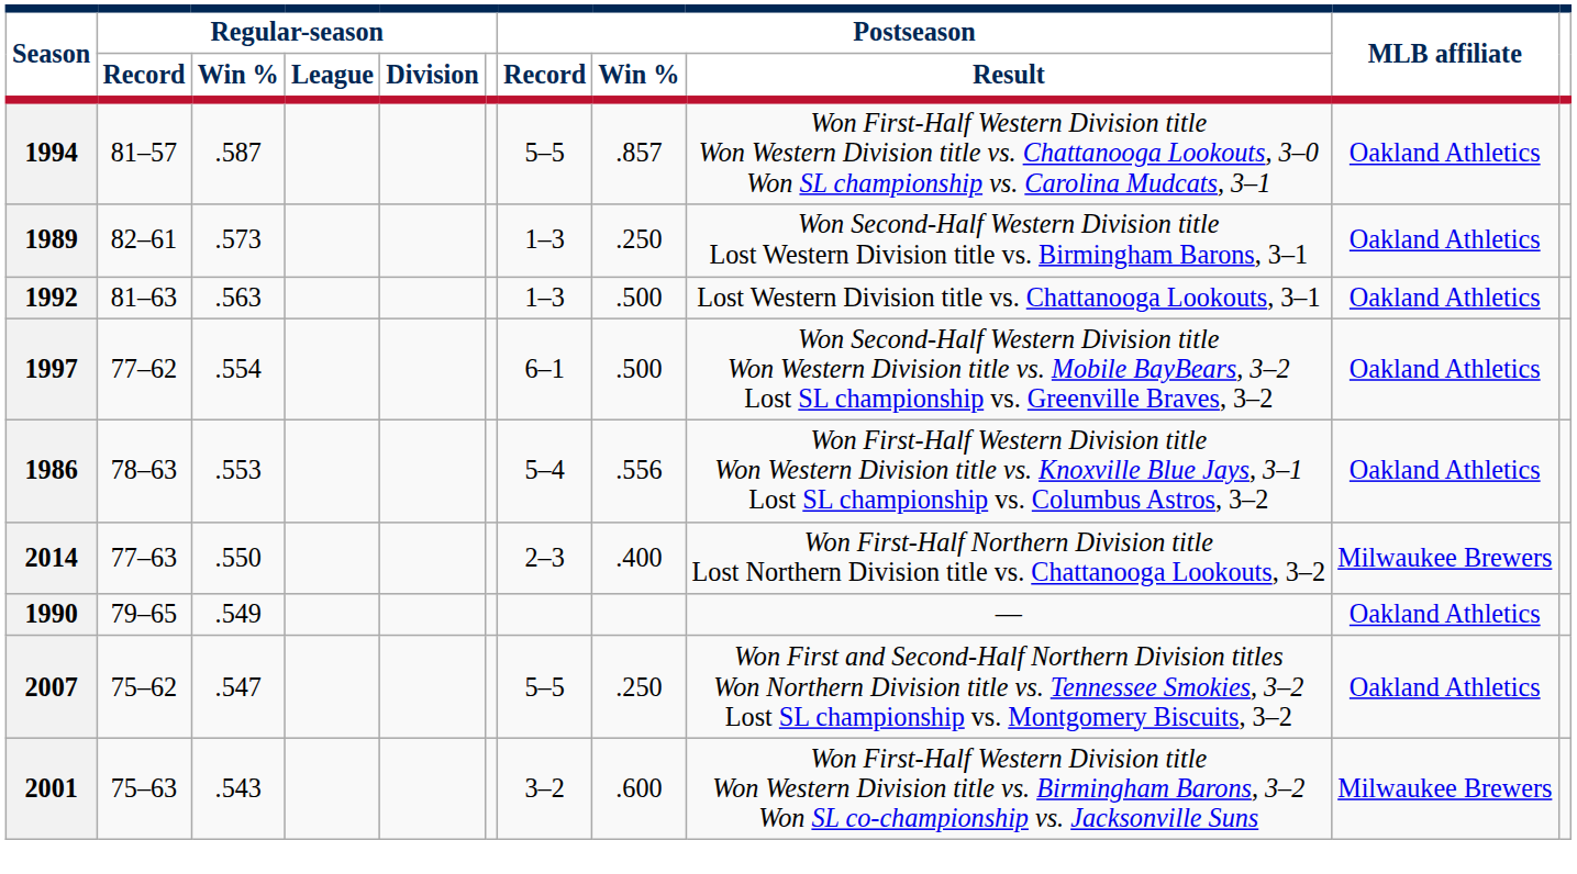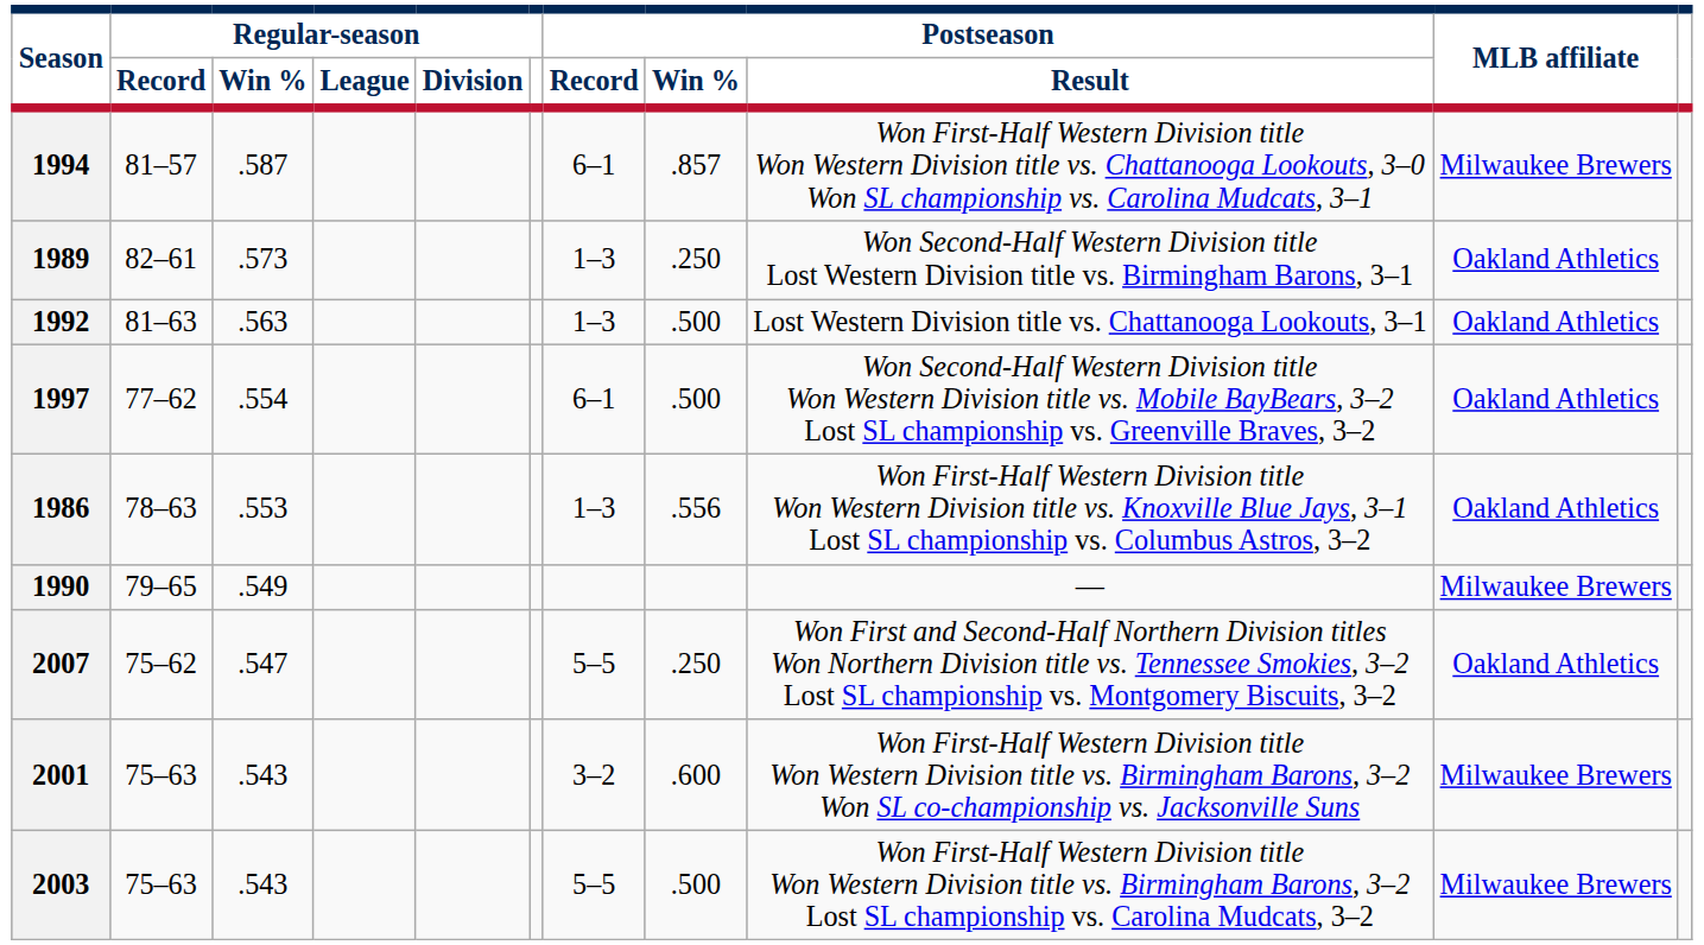 <table class="wikitable plainrowheaders" style="margin: 1em auto 1em auto; text-align:center;">
 <tr>
 <th rowspan="2" scope="col" style="background-color:#ffffff; border-top:#002754 5px solid; border-bottom:#bd1130 5px solid; color:#002754">Season</th>
 <th colspan="5" scope="col" style="background-color:#ffffff; border-top:#002754 5px solid; color:#002754">Regular-season</th>
 <th colspan="3" scope="col" style="background-color:#ffffff; border-top:#002754 5px solid; color:#002754 ">Postseason</th>
 <th rowspan="2" scope="col" style="background-color:#ffffff; border-top:#002754 5px solid; border-bottom:#bd1130 5px solid; color:#002754">MLB affiliate</th>
 <th rowspan="2" class="unsortable" scope="col" style="background-color:#ffffff; border-top:#002754 5px solid; border-bottom:#bd1130 5px solid; color:#002754"></th>
 </tr>
 <tr>
 <th scope="col" style="background-color:#ffffff; border-bottom:#bd1130 5px solid; color:#002754">Record</th>
 <th scope="col" style="background-color:#ffffff; border-bottom:#bd1130 5px solid; color:#002754">Win %</th>
 <th scope="col" style="background-color:#ffffff; border-bottom:#bd1130 5px solid; color:#002754">League</th>
 <th scope="col" style="background-color:#ffffff; border-bottom:#bd1130 5px solid; color:#002754">Division</th>
 <th scope="col" style="background-color:#ffffff; border-bottom:#bd1130 5px solid; color:#002754"></th>
 <th scope="col" style="background-color:#ffffff; border-bottom:#bd1130 5px solid; color:#002754">Record</th>
 <th scope="col" style="background-color:#ffffff; border-bottom:#bd1130 5px solid; color:#002754">Win %</th>
 <th class="unsortable" scope="col" style="background-color:#ffffff; border-bottom:#bd1130 5px solid; color:#002754">Result</th>
 </tr>
 <tr>
 <th scope="row" style="text-align:center">1994</th>
 <td>81–57</td>
 <td>.587</td>
 <td></td>
 <td></td>
 <td></td>
-<td>5–5</td>
+<td>6–1</td>
 <td>.857</td>
 <td><em>Won First-Half Western Division title<br>Won Western Division title vs. <a href='#'>Chattanooga Lookouts</a>, 3–0<br>Won <a href='#'>SL championship</a> vs. <a href='#'>Carolina Mudcats</a>, 3–1</em></td>
-<td><a href='#'>Oakland Athletics</a></td>
+<td><a href='#'>Milwaukee Brewers</a></td>
 <td></td>
 </tr>
 <tr>
 <th scope="row" style="text-align:center">1989</th>
 <td>82–61</td>
 <td>.573</td>
 <td></td>
 <td></td>
 <td></td>
 <td>1–3</td>
 <td>.250</td>
 <td><em>Won Second-Half Western Division title</em><br>Lost Western Division title vs. <a href='#'>Birmingham Barons</a>, 3–1</td>
 <td><a href='#'>Oakland Athletics</a></td>
 <td></td>
 </tr>
 <tr>
 <th scope="row" style="text-align:center">1992</th>
 <td>81–63</td>
 <td>.563</td>
 <td></td>
 <td></td>
 <td></td>
 <td>1–3</td>
 <td>.500</td>
 <td>Lost Western Division title vs. <a href='#'>Chattanooga Lookouts</a>, 3–1</td>
 <td><a href='#'>Oakland Athletics</a></td>
 <td></td>
 </tr>
 <tr>
 <th scope="row" style="text-align:center">1997</th>
 <td>77–62</td>
 <td>.554</td>
 <td></td>
 <td></td>
 <td></td>
 <td>6–1</td>
 <td>.500</td>
 <td><em>Won Second-Half Western Division title<br>Won Western Division title vs. <a href='#'>Mobile BayBears</a>, 3–2</em><br>Lost <a href='#'>SL championship</a> vs. <a href='#'>Greenville Braves</a>, 3–2</td>
 <td><a href='#'>Oakland Athletics</a></td>
 <td></td>
 </tr>
 <tr>
 <th scope="row" style="text-align:center">1986</th>
 <td>78–63</td>
 <td>.553</td>
 <td></td>
 <td></td>
 <td></td>
-<td>5–4</td>
+<td>1–3</td>
 <td>.556</td>
 <td><em>Won First-Half Western Division title<br>Won Western Division title vs. <a href='#'>Knoxville Blue Jays</a>, 3–1</em><br>Lost <a href='#'>SL championship</a> vs. <a href='#'>Columbus Astros</a>, 3–2</td>
 <td><a href='#'>Oakland Athletics</a></td>
-<td></td>
-</tr>
-<tr>
-<th scope="row" style="text-align:center">2014</th>
-<td>77–63</td>
-<td>.550</td>
-<td></td>
-<td></td>
-<td></td>
-<td>2–3</td>
-<td>.400</td>
-<td><em>Won First-Half Northern Division title</em><br>Lost Northern Division title vs. <a href='#'>Chattanooga Lookouts</a>, 3–2</td>
-<td><a href='#'>Milwaukee Brewers</a></td>
 <td></td>
 </tr>
 <tr>
 <th scope="row" style="text-align:center">1990</th>
 <td>79–65</td>
 <td>.549</td>
 <td></td>
 <td></td>
 <td></td>
 <td></td>
 <td></td>
 <td>—</td>
-<td><a href='#'>Oakland Athletics</a></td>
+<td><a href='#'>Milwaukee Brewers</a></td>
 <td></td>
 </tr>
 <tr>
 <th scope="row" style="text-align:center">2007</th>
 <td>75–62</td>
 <td>.547</td>
 <td></td>
 <td></td>
 <td></td>
 <td>5–5</td>
 <td>.250</td>
 <td><em>Won First and Second-Half Northern Division titles<br>Won Northern Division title vs. <a href='#'>Tennessee Smokies</a>, 3–2</em><br>Lost <a href='#'>SL championship</a> vs. <a href='#'>Montgomery Biscuits</a>, 3–2</td>
 <td><a href='#'>Oakland Athletics</a></td>
 <td></td>
 </tr>
 <tr>
 <th scope="row" style="text-align:center">2001</th>
 <td>75–63</td>
 <td>.543</td>
 <td></td>
 <td></td>
 <td></td>
 <td>3–2</td>
 <td>.600</td>
 <td><em>Won First-Half Western Division title<br>Won Western Division title vs. <a href='#'>Birmingham Barons</a>, 3–2</em><br><em>Won <a href='#'>SL co-championship</a> vs. <a href='#'>Jacksonville Suns</a></em></td>
 <td><a href='#'>Milwaukee Brewers</a></td>
 <td></td>
 </tr>
+<tr>
+<th scope="row" style="text-align:center">2003</th>
+<td>75–63</td>
+<td>.543</td>
+<td></td>
+<td></td>
+<td></td>
+<td>5–5</td>
+<td>.500</td>
+<td><em>Won First-Half Western Division title<br>Won Western Division title vs. <a href='#'>Birmingham Barons</a>, 3–2</em><br>Lost <a href='#'>SL championship</a> vs. <a href='#'>Carolina Mudcats</a>, 3–2</td>
+<td><a href='#'>Milwaukee Brewers</a></td>
+<td></td>
+</tr>
 </table>
